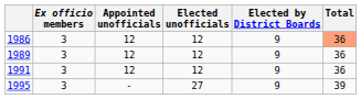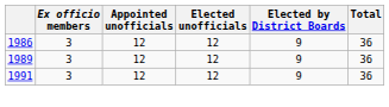 <table class="wikitable" style="text-align: left;">
 <tr>
 <th style="vertical-align: top;"><br></th>
 <th style="vertical-align: top; text-align: center;"><span><em>Ex officio</em> <br>members</span><br></th>
 <th style="vertical-align: top; text-align: center;"><span>Appointed <br>unofficials</span><br></th>
 <th style="vertical-align: top; text-align: center;"><span>Elected <br>unofficials</span><br></th>
 <th style="vertical-align: top; text-align: center;"><span>Elected by<br><a href='#'>District Boards</a></span><br></th>
 <th style="vertical-align: top; text-align: center;"><span>Total</span><br></th>
 </tr>
 <tr>
 <td style="vertical-align: top;"><a href='#'>1986</a></td>
 <td style="vertical-align: top; text-align: center;">3</td>
 <td style="vertical-align: top; text-align: center;">12</td>
 <td style="vertical-align: top; text-align: center;">12</td>
 <td style="vertical-align: top; text-align: center;">9</td>
-<td style="background: lightsalmon; vertical-align: top; text-align: center;">36</td>
+<td style="vertical-align: top; text-align: center;">36</td>
 </tr>
 <tr>
 <td style="vertical-align: top;"><a href='#'>1989</a></td>
 <td style="vertical-align: top; text-align: center;">3</td>
 <td style="vertical-align: top; text-align: center;">12</td>
 <td style="vertical-align: top; text-align: center;">12</td>
 <td style="vertical-align: top; text-align: center;">9</td>
 <td style="vertical-align: top; text-align: center;">36</td>
 </tr>
 <tr>
 <td style="vertical-align: top;"><a href='#'>1991</a></td>
 <td style="vertical-align: top; text-align: center;">3</td>
 <td style="vertical-align: top; text-align: center;">12</td>
 <td style="vertical-align: top; text-align: center;">12</td>
 <td style="vertical-align: top; text-align: center;">9</td>
 <td style="vertical-align: top; text-align: center;">36</td>
 </tr>
-<tr>
-<td style="vertical-align: top;"><a href='#'>1995</a></td>
-<td style="vertical-align: top; text-align: center;">3</td>
-<td style="vertical-align: top; text-align: center;">-</td>
-<td style="vertical-align: top; text-align: center;">27</td>
-<td style="vertical-align: top; text-align: center;">9</td>
-<td style="vertical-align: top; text-align: center;">39</td>
-</tr>
 </table>
